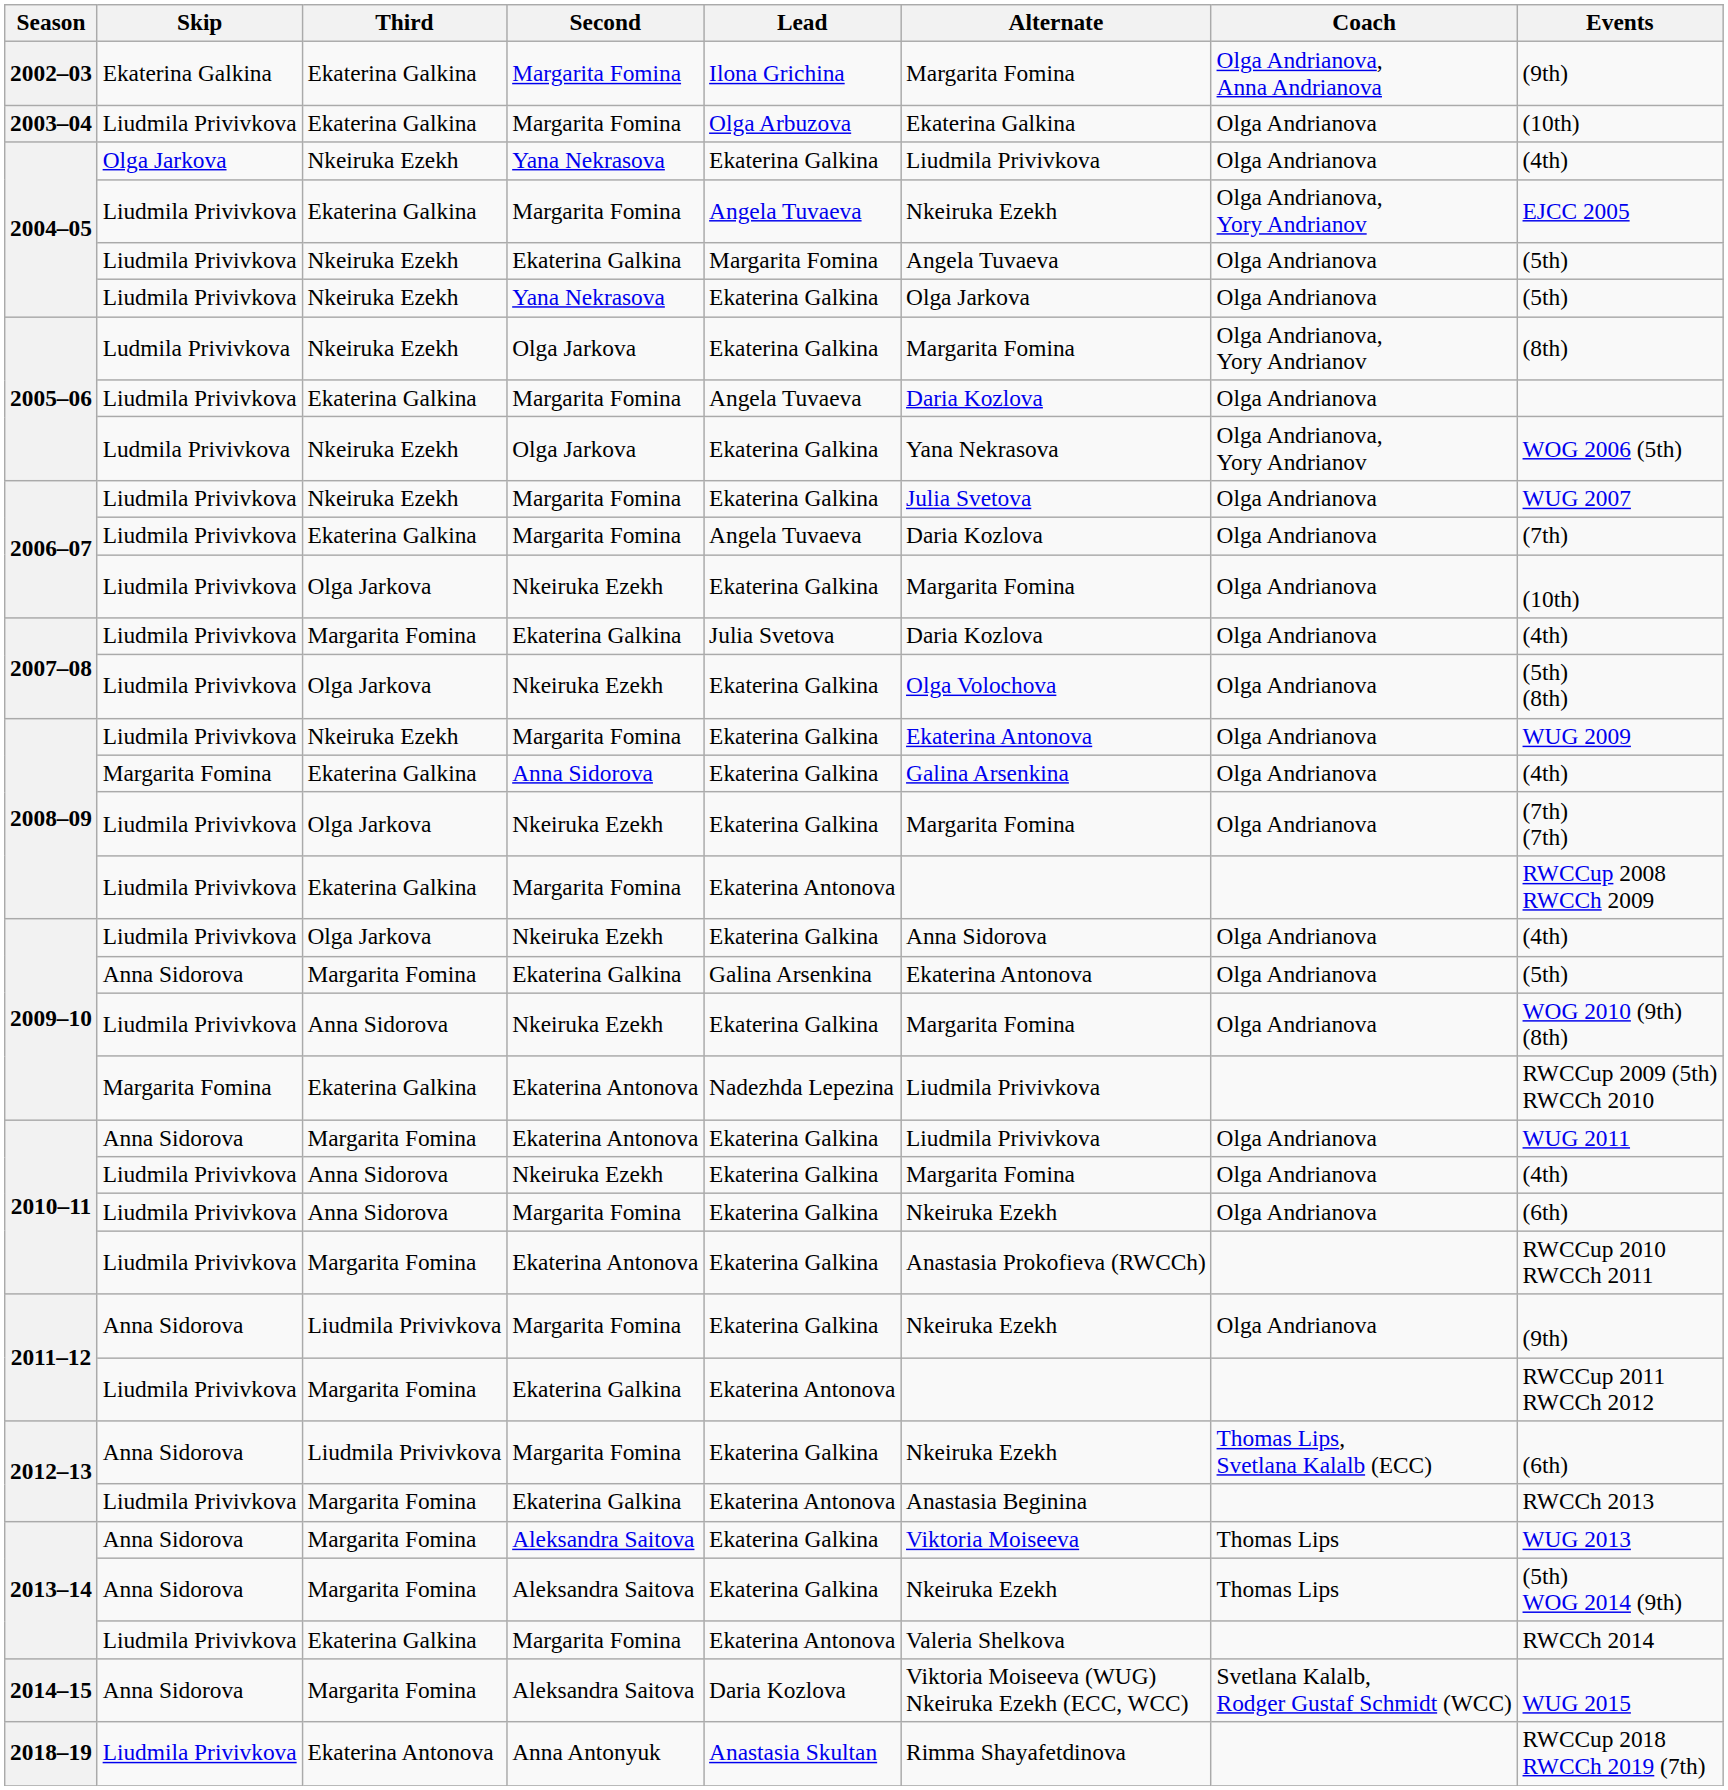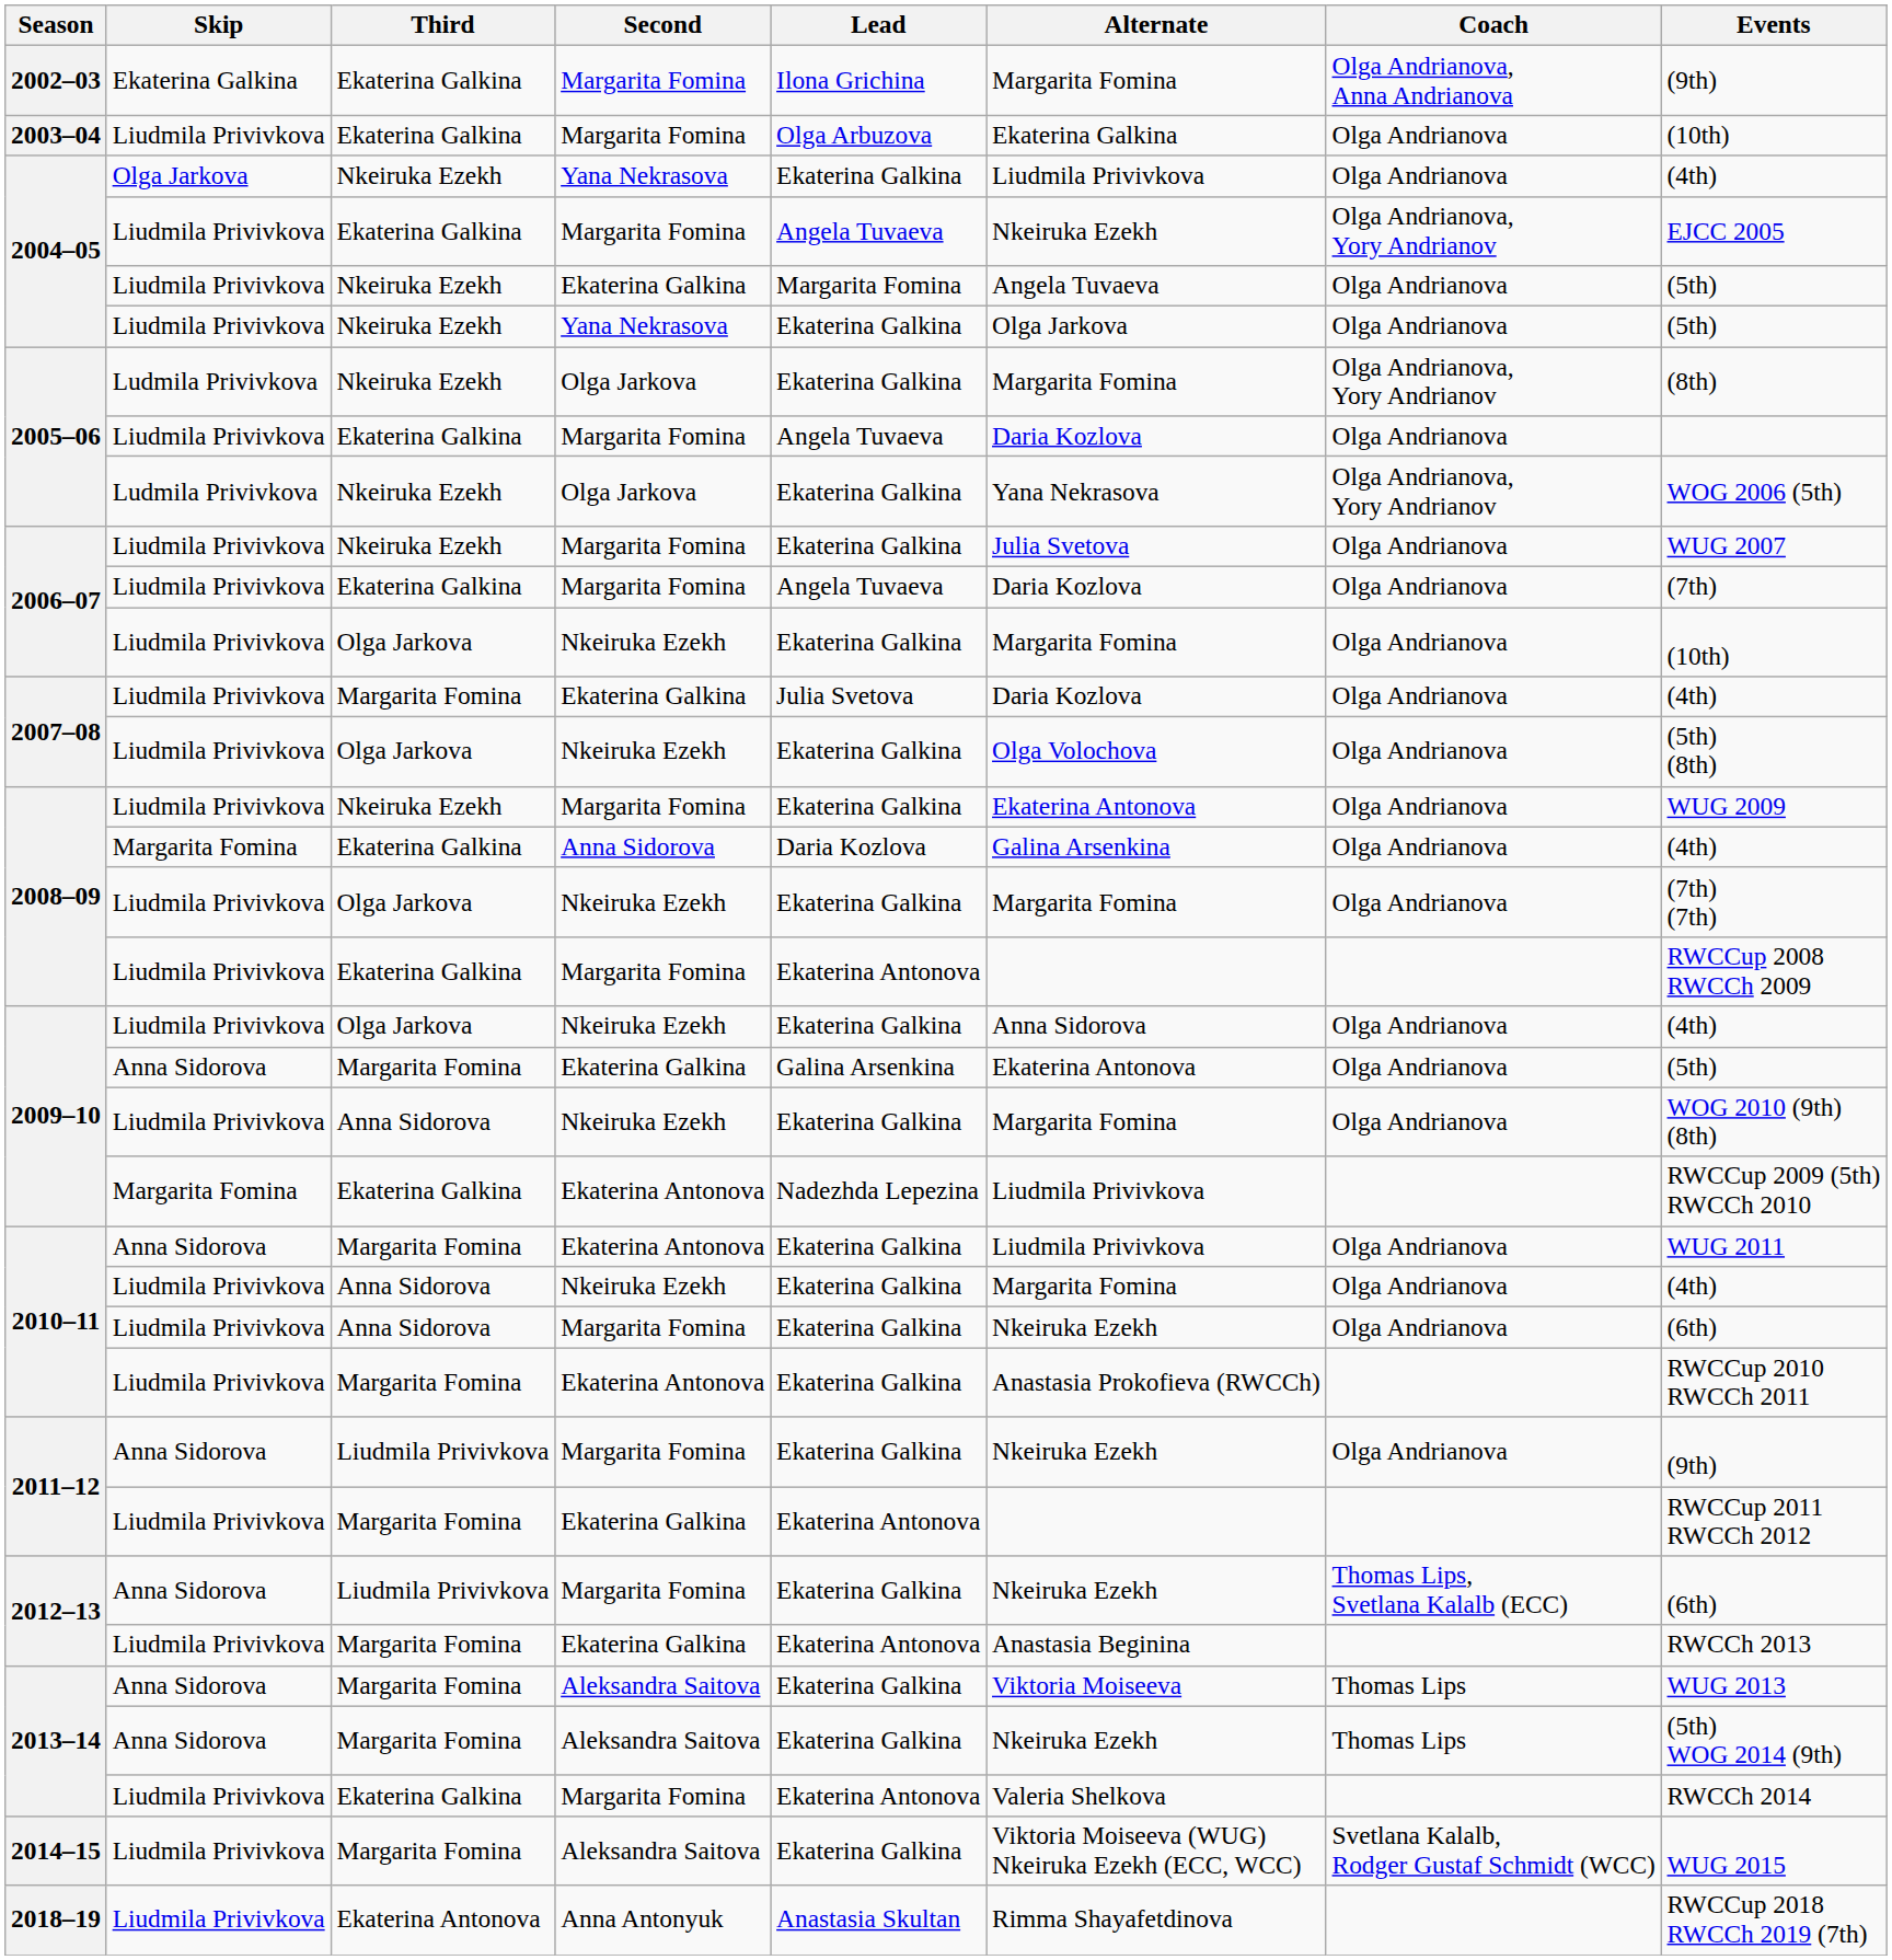 <table class="wikitable">
 <tr>
 <th scope="col">Season</th>
 <th scope="col">Skip</th>
 <th scope="col">Third</th>
 <th scope="col">Second</th>
 <th scope="col">Lead</th>
 <th scope="col">Alternate</th>
 <th scope="col">Coach</th>
 <th scope="col">Events</th>
 </tr>
 <tr>
 <th scope="row">2002–03</th>
 <td>Ekaterina Galkina</td>
 <td>Ekaterina Galkina</td>
 <td><a href='#'>Margarita Fomina</a></td>
 <td><a href='#'>Ilona Grichina</a></td>
 <td>Margarita Fomina</td>
 <td><a href='#'>Olga Andrianova</a>,<br><a href='#'>Anna Andrianova</a></td>
 <td> (9th)</td>
 </tr>
 <tr>
 <th scope="row">2003–04</th>
 <td>Liudmila Privivkova</td>
 <td>Ekaterina Galkina</td>
 <td>Margarita Fomina</td>
 <td><a href='#'>Olga Arbuzova</a></td>
 <td>Ekaterina Galkina</td>
 <td>Olga Andrianova</td>
 <td> (10th)</td>
 </tr>
 <tr>
 <th scope="row" rowspan=4>2004–05</th>
 <td><a href='#'>Olga Jarkova</a></td>
 <td>Nkeiruka Ezekh</td>
 <td><a href='#'>Yana Nekrasova</a></td>
 <td>Ekaterina Galkina</td>
 <td>Liudmila Privivkova</td>
 <td>Olga Andrianova</td>
 <td> (4th)</td>
 </tr>
 <tr>
 <td>Liudmila Privivkova</td>
 <td>Ekaterina Galkina</td>
 <td>Margarita Fomina</td>
 <td><a href='#'>Angela Tuvaeva</a></td>
 <td>Nkeiruka Ezekh</td>
 <td>Olga Andrianova,<br><a href='#'>Yory Andrianov</a></td>
 <td><a href='#'>EJCC 2005</a> </td>
 </tr>
 <tr>
 <td>Liudmila Privivkova</td>
 <td>Nkeiruka Ezekh</td>
 <td>Ekaterina Galkina</td>
 <td>Margarita Fomina</td>
 <td>Angela Tuvaeva</td>
 <td>Olga Andrianova</td>
 <td> (5th)</td>
 </tr>
 <tr>
 <td>Liudmila Privivkova</td>
 <td>Nkeiruka Ezekh</td>
 <td><a href='#'>Yana Nekrasova</a></td>
 <td>Ekaterina Galkina</td>
 <td>Olga Jarkova</td>
 <td>Olga Andrianova</td>
 <td> (5th)</td>
 </tr>
 <tr>
 <th scope="row" rowspan="3">2005–06</th>
 <td>Ludmila Privivkova</td>
 <td>Nkeiruka Ezekh</td>
 <td>Olga Jarkova</td>
 <td>Ekaterina Galkina</td>
 <td>Margarita Fomina</td>
 <td>Olga Andrianova,<br>Yory Andrianov</td>
 <td> (8th)</td>
 </tr>
 <tr>
 <td>Liudmila Privivkova</td>
 <td>Ekaterina Galkina</td>
 <td>Margarita Fomina</td>
 <td>Angela Tuvaeva</td>
 <td><a href='#'>Daria Kozlova</a></td>
 <td>Olga Andrianova</td>
 <td> </td>
 </tr>
 <tr>
 <td>Ludmila Privivkova</td>
 <td>Nkeiruka Ezekh</td>
 <td>Olga Jarkova</td>
 <td>Ekaterina Galkina</td>
 <td>Yana Nekrasova</td>
 <td>Olga Andrianova,<br>Yory Andrianov</td>
 <td><a href='#'>WOG 2006</a> (5th)</td>
 </tr>
 <tr>
 <th scope="row" rowspan="3">2006–07</th>
 <td>Liudmila Privivkova</td>
 <td>Nkeiruka Ezekh</td>
 <td>Margarita Fomina</td>
 <td>Ekaterina Galkina</td>
 <td><a href='#'>Julia Svetova</a></td>
 <td>Olga Andrianova</td>
 <td><a href='#'>WUG 2007</a> </td>
 </tr>
 <tr>
 <td>Liudmila Privivkova</td>
 <td>Ekaterina Galkina</td>
 <td>Margarita Fomina</td>
 <td>Angela Tuvaeva</td>
 <td>Daria Kozlova</td>
 <td>Olga Andrianova</td>
 <td> (7th)</td>
 </tr>
 <tr>
 <td>Liudmila Privivkova</td>
 <td>Olga Jarkova</td>
 <td>Nkeiruka Ezekh</td>
 <td>Ekaterina Galkina</td>
 <td>Margarita Fomina</td>
 <td>Olga Andrianova</td>
 <td> <br> (10th)</td>
 </tr>
 <tr>
 <th scope="row" rowspan="2">2007–08</th>
 <td>Liudmila Privivkova</td>
 <td>Margarita Fomina</td>
 <td>Ekaterina Galkina</td>
 <td>Julia Svetova</td>
 <td>Daria Kozlova</td>
 <td>Olga Andrianova</td>
 <td> (4th)</td>
 </tr>
 <tr>
 <td>Liudmila Privivkova</td>
 <td>Olga Jarkova</td>
 <td>Nkeiruka Ezekh</td>
 <td>Ekaterina Galkina</td>
 <td><a href='#'>Olga Volochova</a></td>
 <td>Olga Andrianova</td>
 <td> (5th)<br> (8th)</td>
 </tr>
 <tr>
 <th scope="row" rowspan="4">2008–09</th>
 <td>Liudmila Privivkova</td>
 <td>Nkeiruka Ezekh</td>
 <td>Margarita Fomina</td>
 <td>Ekaterina Galkina</td>
 <td><a href='#'>Ekaterina Antonova</a></td>
 <td>Olga Andrianova</td>
 <td><a href='#'>WUG 2009</a> </td>
 </tr>
 <tr>
 <td>Margarita Fomina</td>
 <td>Ekaterina Galkina</td>
 <td><a href='#'>Anna Sidorova</a></td>
-<td>Ekaterina Galkina</td>
+<td>Daria Kozlova</td>
 <td><a href='#'>Galina Arsenkina</a></td>
 <td>Olga Andrianova</td>
 <td> (4th)</td>
 </tr>
 <tr>
 <td>Liudmila Privivkova</td>
 <td>Olga Jarkova</td>
 <td>Nkeiruka Ezekh</td>
 <td>Ekaterina Galkina</td>
 <td>Margarita Fomina</td>
 <td>Olga Andrianova</td>
 <td> (7th)<br> (7th)</td>
 </tr>
 <tr>
 <td>Liudmila Privivkova</td>
 <td>Ekaterina Galkina</td>
 <td>Margarita Fomina</td>
 <td>Ekaterina Antonova</td>
 <td></td>
 <td></td>
 <td><a href='#'>RWCCup</a> 2008 <br><a href='#'>RWCCh</a> 2009 </td>
 </tr>
 <tr>
 <th scope="row" rowspan="4">2009–10</th>
 <td>Liudmila Privivkova</td>
 <td>Olga Jarkova</td>
 <td>Nkeiruka Ezekh</td>
 <td>Ekaterina Galkina</td>
 <td>Anna Sidorova</td>
 <td>Olga Andrianova</td>
 <td> (4th)</td>
 </tr>
 <tr>
 <td>Anna Sidorova</td>
 <td>Margarita Fomina</td>
 <td>Ekaterina Galkina</td>
 <td>Galina Arsenkina</td>
 <td>Ekaterina Antonova</td>
 <td>Olga Andrianova</td>
 <td> (5th)</td>
 </tr>
 <tr>
 <td>Liudmila Privivkova</td>
 <td>Anna Sidorova</td>
 <td>Nkeiruka Ezekh</td>
 <td>Ekaterina Galkina</td>
 <td>Margarita Fomina</td>
 <td>Olga Andrianova</td>
 <td><a href='#'>WOG 2010</a> (9th)<br> (8th)</td>
 </tr>
 <tr>
 <td>Margarita Fomina</td>
 <td>Ekaterina Galkina</td>
 <td>Ekaterina Antonova</td>
 <td>Nadezhda Lepezina</td>
 <td>Liudmila Privivkova</td>
 <td></td>
 <td>RWCCup 2009 (5th)<br>RWCCh 2010 </td>
 </tr>
 <tr>
 <th scope="row" rowspan="4">2010–11</th>
 <td>Anna Sidorova</td>
 <td>Margarita Fomina</td>
 <td>Ekaterina Antonova</td>
 <td>Ekaterina Galkina</td>
 <td>Liudmila Privivkova</td>
 <td>Olga Andrianova</td>
 <td><a href='#'>WUG 2011</a> </td>
 </tr>
 <tr>
 <td>Liudmila Privivkova</td>
 <td>Anna Sidorova</td>
 <td>Nkeiruka Ezekh</td>
 <td>Ekaterina Galkina</td>
 <td>Margarita Fomina</td>
 <td>Olga Andrianova</td>
 <td> (4th)</td>
 </tr>
 <tr>
 <td>Liudmila Privivkova</td>
 <td>Anna Sidorova</td>
 <td>Margarita Fomina</td>
 <td>Ekaterina Galkina</td>
 <td>Nkeiruka Ezekh</td>
 <td>Olga Andrianova</td>
 <td> (6th)</td>
 </tr>
 <tr>
 <td>Liudmila Privivkova</td>
 <td>Margarita Fomina</td>
 <td>Ekaterina Antonova</td>
 <td>Ekaterina Galkina</td>
 <td>Anastasia Prokofieva (RWCCh)</td>
 <td></td>
 <td>RWCCup 2010 <br>RWCCh 2011 </td>
 </tr>
 <tr>
 <th scope="row" rowspan="2">2011–12</th>
 <td>Anna Sidorova</td>
 <td>Liudmila Privivkova</td>
 <td>Margarita Fomina</td>
 <td>Ekaterina Galkina</td>
 <td>Nkeiruka Ezekh</td>
 <td>Olga Andrianova</td>
 <td> <br> (9th)</td>
 </tr>
 <tr>
 <td>Liudmila Privivkova</td>
 <td>Margarita Fomina</td>
 <td>Ekaterina Galkina</td>
 <td>Ekaterina Antonova</td>
 <td></td>
 <td></td>
 <td>RWCCup 2011 <br>RWCCh 2012 </td>
 </tr>
 <tr>
 <th scope="row" rowspan="2">2012–13</th>
 <td>Anna Sidorova</td>
 <td>Liudmila Privivkova</td>
 <td>Margarita Fomina</td>
 <td>Ekaterina Galkina</td>
 <td>Nkeiruka Ezekh</td>
 <td><a href='#'>Thomas Lips</a>,<br><a href='#'>Svetlana Kalalb</a> (ECC)</td>
 <td> <br> (6th)</td>
 </tr>
 <tr>
 <td>Liudmila Privivkova</td>
 <td>Margarita Fomina</td>
 <td>Ekaterina Galkina</td>
 <td>Ekaterina Antonova</td>
 <td>Anastasia Beginina</td>
 <td></td>
 <td>RWCCh 2013 </td>
 </tr>
 <tr>
 <th scope="row" rowspan="3">2013–14</th>
 <td>Anna Sidorova</td>
 <td>Margarita Fomina</td>
 <td><a href='#'>Aleksandra Saitova</a></td>
 <td>Ekaterina Galkina</td>
 <td><a href='#'>Viktoria Moiseeva</a></td>
 <td>Thomas Lips</td>
 <td><a href='#'>WUG 2013</a> </td>
 </tr>
 <tr>
 <td>Anna Sidorova</td>
 <td>Margarita Fomina</td>
 <td>Aleksandra Saitova</td>
 <td>Ekaterina Galkina</td>
 <td>Nkeiruka Ezekh</td>
 <td>Thomas Lips</td>
 <td> (5th)<br><a href='#'>WOG 2014</a> (9th)<br> </td>
 </tr>
 <tr>
 <td>Liudmila Privivkova</td>
 <td>Ekaterina Galkina</td>
 <td>Margarita Fomina</td>
 <td>Ekaterina Antonova</td>
 <td>Valeria Shelkova</td>
 <td></td>
 <td>RWCCh 2014 </td>
 </tr>
 <tr>
 <th scope="row">2014–15</th>
-<td>Anna Sidorova</td>
+<td>Liudmila Privivkova</td>
 <td>Margarita Fomina</td>
 <td>Aleksandra Saitova</td>
-<td>Daria Kozlova</td>
+<td>Ekaterina Galkina</td>
 <td>Viktoria Moiseeva (WUG)<br>Nkeiruka Ezekh (ECC, WCC)</td>
 <td>Svetlana Kalalb,<br><a href='#'>Rodger Gustaf Schmidt</a> (WCC)</td>
 <td> <br><a href='#'>WUG 2015</a> <br> </td>
 </tr>
 <tr>
 <th scope="row">2018–19</th>
 <td><a href='#'>Liudmila Privivkova</a></td>
 <td>Ekaterina Antonova</td>
 <td>Anna Antonyuk</td>
 <td><a href='#'>Anastasia Skultan</a></td>
 <td>Rimma Shayafetdinova</td>
 <td></td>
 <td>RWCCup 2018 <br><a href='#'>RWCCh 2019</a> (7th)</td>
 </tr>
 </table>
